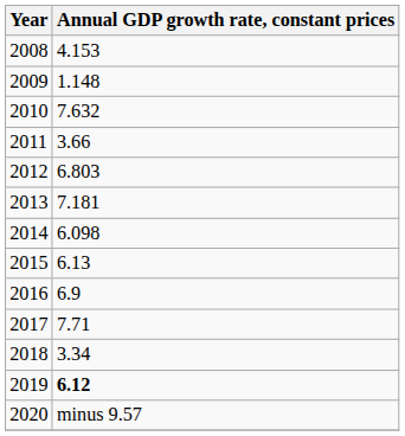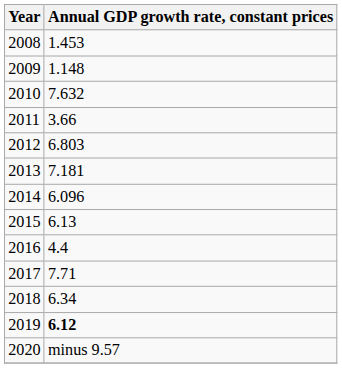 <table class="wikitable" yes>
 <tr>
 <th>Year</th>
 <th>Annual GDP growth rate, constant prices</th>
 </tr>
 <tr>
 <td>2008</td>
-<td>4.153</td>
+<td>1.453</td>
 </tr>
 <tr>
 <td>2009</td>
 <td>1.148</td>
 </tr>
 <tr>
 <td>2010</td>
 <td>7.632</td>
 </tr>
 <tr>
 <td>2011</td>
 <td>3.66</td>
 </tr>
 <tr>
 <td>2012</td>
 <td>6.803</td>
 </tr>
 <tr>
 <td>2013</td>
 <td>7.181</td>
 </tr>
 <tr>
 <td>2014</td>
-<td>6.098</td>
+<td>6.096</td>
 </tr>
 <tr>
 <td>2015</td>
 <td>6.13</td>
 </tr>
 <tr>
 <td>2016</td>
-<td>6.9</td>
+<td>4.4</td>
 </tr>
 <tr>
 <td>2017</td>
 <td>7.71</td>
 </tr>
 <tr>
 <td>2018</td>
-<td>3.34</td>
+<td>6.34</td>
 </tr>
 <tr>
 <td>2019</td>
 <td><strong>6.12</strong></td>
 </tr>
 <tr>
 <td>2020</td>
 <td>minus 9.57</td>
 </tr>
 <tr>
 </tr>
 </table>
